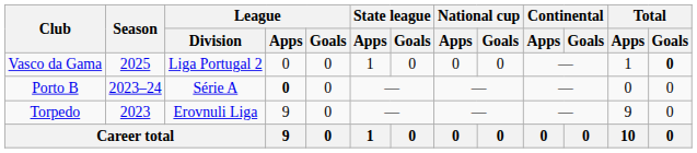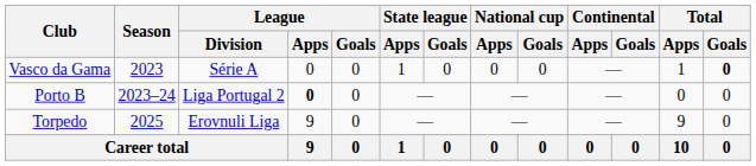 <table class="wikitable" style="text-align:center">
 <tr>
 <th rowspan="2">Club</th>
 <th rowspan="2">Season</th>
 <th colspan="3">League</th>
 <th colspan="2">State league</th>
 <th colspan="2">National cup</th>
 <th colspan="2">Continental</th>
 <th colspan="2">Total</th>
 </tr>
 <tr>
 <th>Division</th>
 <th>Apps</th>
 <th>Goals</th>
 <th>Apps</th>
 <th>Goals</th>
 <th>Apps</th>
 <th>Goals</th>
 <th>Apps</th>
 <th>Goals</th>
 <th>Apps</th>
 <th>Goals</th>
 </tr>
 <tr>
 <td><a href='#'>Vasco da Gama</a></td>
-<td><a href='#'>2025</a></td>
-<td><a href='#'>Liga Portugal 2</a></td>
+<td><a href='#'>2023</a></td>
+<td><a href='#'>Série A</a></td>
 <td>0</td>
 <td>0</td>
 <td>1</td>
 <td>0</td>
 <td>0</td>
 <td>0</td>
 <td colspan=2>—</td>
 <td>1</td>
 <td><strong>0</strong></td>
 </tr>
 <tr>
 <td><a href='#'>Porto B</a></td>
 <td><a href='#'>2023–24</a></td>
-<td><a href='#'>Série A</a></td>
+<td><a href='#'>Liga Portugal 2</a></td>
 <td><strong>0</strong></td>
 <td>0</td>
 <td colspan="2">—</td>
 <td colspan="2">—</td>
 <td colspan="2">—</td>
 <td>0</td>
 <td>0</td>
 </tr>
 <tr>
 <td><a href='#'>Torpedo</a></td>
-<td><a href='#'>2023</a></td>
+<td><a href='#'>2025</a></td>
 <td><a href='#'>Erovnuli Liga</a></td>
 <td>9</td>
 <td>0</td>
 <td colspan=2>—</td>
 <td colspan=2>—</td>
 <td colspan=2>—</td>
 <td>9</td>
 <td>0</td>
 </tr>
 <tr>
 <th colspan="3"><strong>Career total</strong></th>
 <th>9</th>
 <th>0</th>
 <th>1</th>
 <th>0</th>
 <th>0</th>
 <th>0</th>
 <th>0</th>
 <th>0</th>
 <th>10</th>
 <th>0</th>
 </tr>
 </table>
